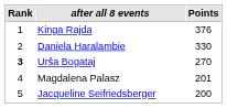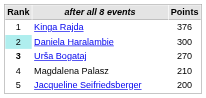 <table cellspacing="1" cellpadding="3" style="border:1px solid #aaa; font-size:86%;">
 <tr style="background:#e4e4e4;">
 <th style="border-bottom:1px solid #AAAAAA" width=10>Rank</th>
 <th style="border-bottom:1px solid #AAAAAA" width=200><em>after all 8 events</em></th>
 <th style="border-bottom:1px solid #AAAAAA" width=20>Points</th>
 </tr>
 <tr>
 <td align=center>1</td>
 <td> <a href='#'>Kinga Rajda</a></td>
 <td align=center>376</td>
 </tr>
 <tr>
-<td align=center>2</td>
+<td align=center style="background: paleturquoise;">2</td>
 <td> <a href='#'>Daniela Haralambie</a></td>
-<td align=center>330</td>
+<td align=center>300</td>
 </tr>
 <tr>
 <td align=center><strong>3</strong></td>
 <td> <a href='#'>Urša Bogataj</a></td>
 <td align=center>270</td>
 </tr>
 <tr>
 <td align=center>4</td>
 <td> Magdalena Palasz</td>
-<td align=center>201</td>
+<td align=center>210</td>
 </tr>
 <tr>
 <td align=center>5</td>
 <td> <a href='#'>Jacqueline Seifriedsberger</a></td>
 <td align=center>200</td>
 </tr>
 </table>
